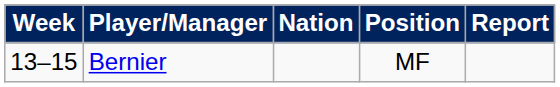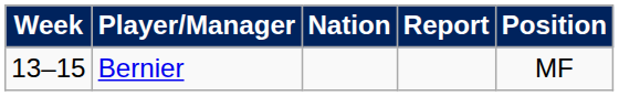 <table class=wikitable>
 <tr>
 <th style="background:#00235D; color:white; text-align:center;">Week</th>
 <th style="background:#00235D; color:white; text-align:center;">Player/Manager</th>
 <th style="background:#00235D; color:white; text-align:center;">Nation</th>
+<th style="background:#00235D; color:white; text-align:center;">Report</th>
 <th style="background:#00235D; color:white; text-align:center;">Position</th>
-<th style="background:#00235D; color:white; text-align:center;">Report</th>
 </tr>
 <tr>
 <td style="text-align:center;">13–15</td>
 <td><a href='#'>Bernier</a></td>
 <td></td>
+<td style="text-align:center;"></td>
 <td align=center>MF</td>
-<td style="text-align:center;"></td>
 </tr>
 </table>
